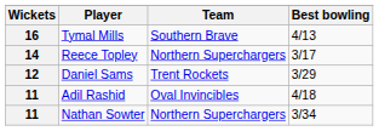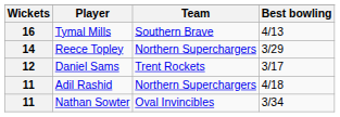 <table class="wikitable defaultleft col4center" style="max-width:30em;">
 <tr>
 </tr>
 <tr>
 <th>Wickets</th>
 <th>Player</th>
 <th>Team</th>
 <th>Best bowling</th>
 </tr>
 <tr>
 <th>16</th>
 <td><a href='#'>Tymal Mills</a></td>
 <td><a href='#'>Southern Brave</a></td>
 <td>4/13</td>
 </tr>
 <tr>
 <th>14</th>
 <td><a href='#'>Reece Topley</a></td>
 <td><a href='#'>Northern Superchargers</a></td>
-<td>3/17</td>
+<td>3/29</td>
 </tr>
 <tr>
 <th>12</th>
 <td><a href='#'>Daniel Sams</a></td>
 <td><a href='#'>Trent Rockets</a></td>
-<td>3/29</td>
+<td>3/17</td>
 </tr>
 <tr>
 <th>11</th>
 <td><a href='#'>Adil Rashid</a></td>
-<td><a href='#'>Oval Invincibles</a></td>
+<td><a href='#'>Northern Superchargers</a></td>
 <td>4/18</td>
 </tr>
 <tr>
 <th>11</th>
 <td><a href='#'>Nathan Sowter</a></td>
-<td><a href='#'>Northern Superchargers</a></td>
+<td><a href='#'>Oval Invincibles</a></td>
 <td>3/34</td>
 </tr>
 </table>
